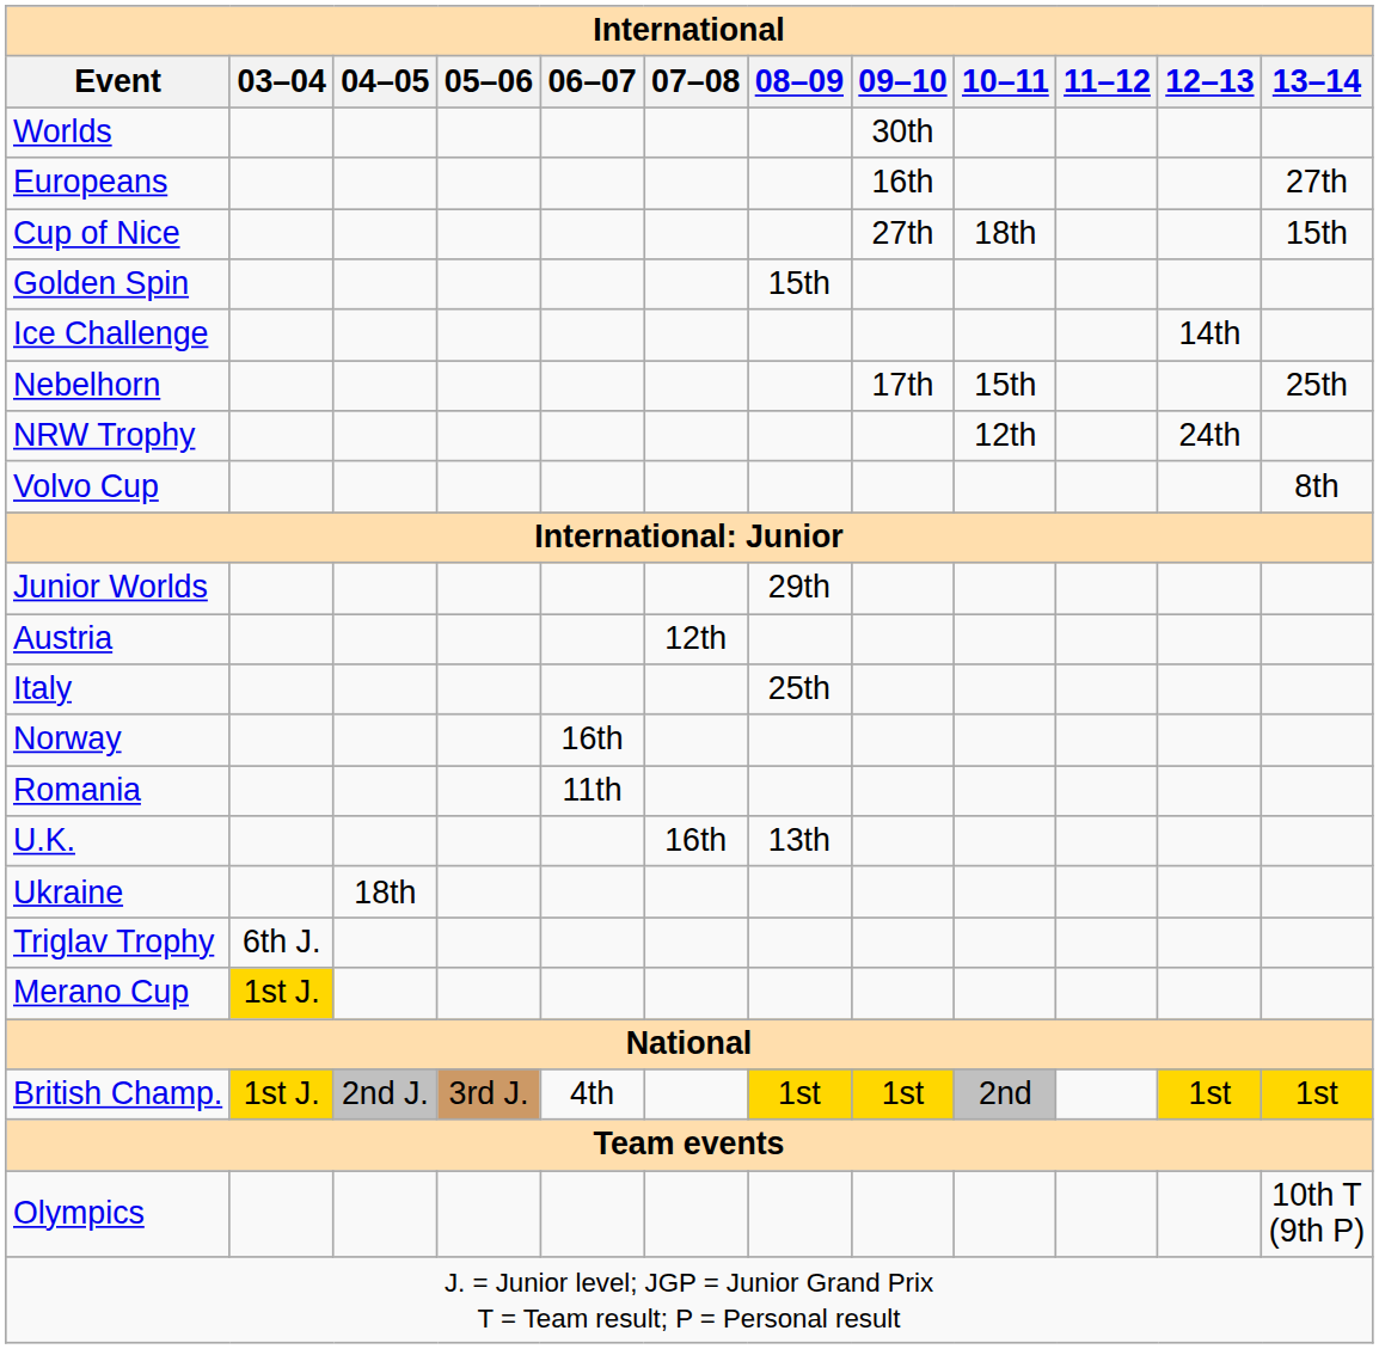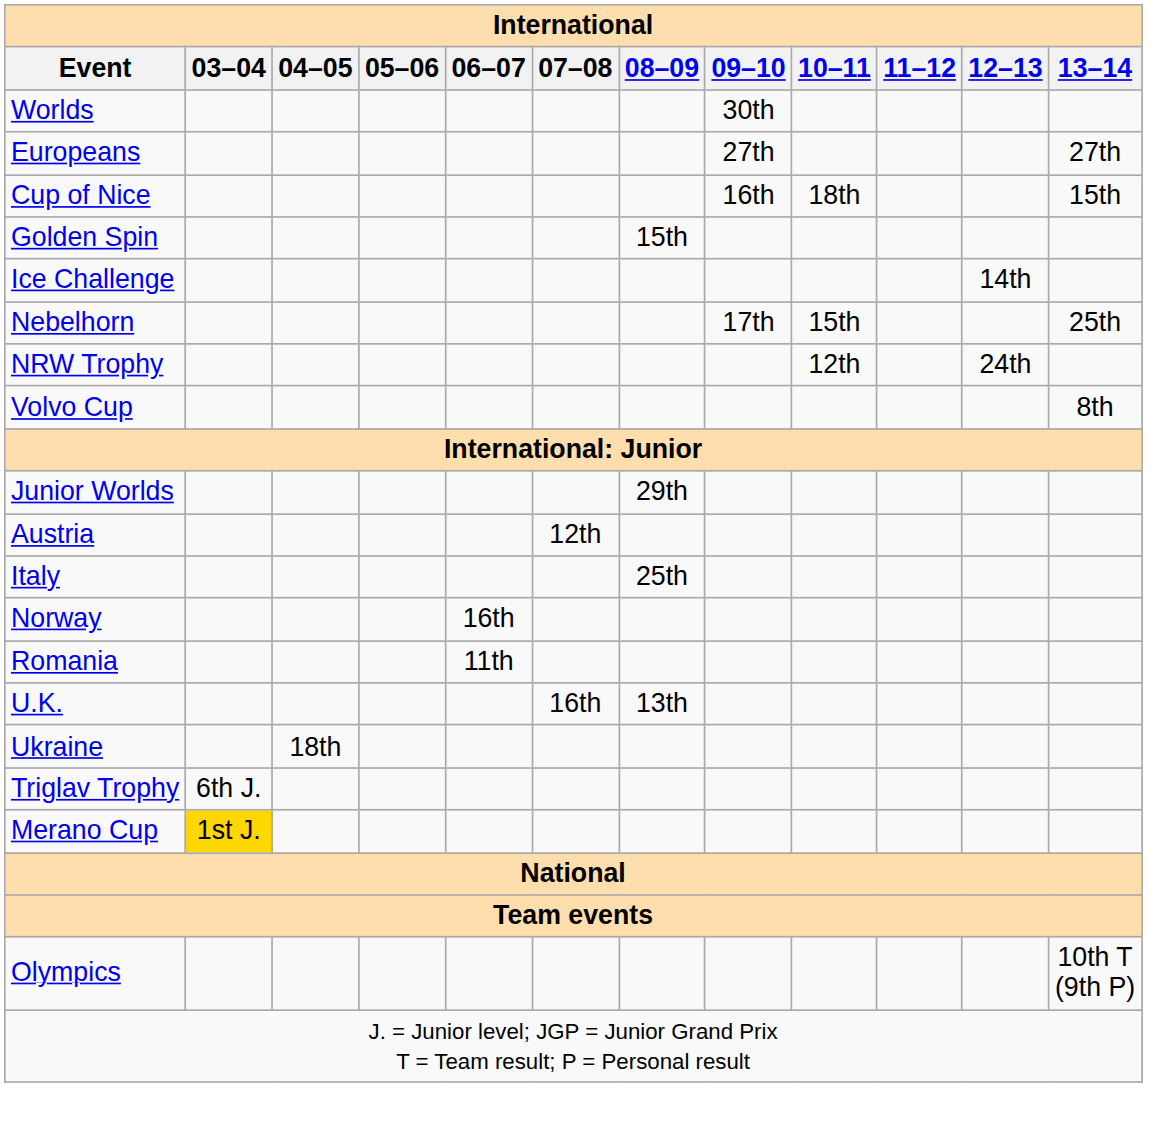 <table class="wikitable" style="text-align:center">
 <tr>
 <th style="background-color: #ffdead; " colspan=12 align=center>International</th>
 </tr>
 <tr>
 <th>Event</th>
 <th>03–04</th>
 <th>04–05</th>
 <th>05–06</th>
 <th>06–07</th>
 <th>07–08</th>
 <th><a href='#'>08–09</a></th>
 <th><a href='#'>09–10</a></th>
 <th><a href='#'>10–11</a></th>
 <th><a href='#'>11–12</a></th>
 <th><a href='#'>12–13</a></th>
 <th><a href='#'>13–14</a></th>
 </tr>
 <tr>
 <td align=left><a href='#'>Worlds</a></td>
 <td></td>
 <td></td>
 <td></td>
 <td></td>
 <td></td>
 <td></td>
 <td>30th</td>
 <td></td>
 <td></td>
 <td></td>
 <td></td>
 </tr>
 <tr>
 <td align=left><a href='#'>Europeans</a></td>
 <td></td>
 <td></td>
 <td></td>
 <td></td>
 <td></td>
 <td></td>
-<td>16th</td>
+<td>27th</td>
 <td></td>
 <td></td>
 <td></td>
 <td>27th</td>
 </tr>
 <tr>
 <td align=left><a href='#'>Cup of Nice</a></td>
 <td></td>
 <td></td>
 <td></td>
 <td></td>
 <td></td>
 <td></td>
-<td>27th</td>
+<td>16th</td>
 <td>18th</td>
 <td></td>
 <td></td>
 <td>15th</td>
 </tr>
 <tr>
 <td align=left><a href='#'>Golden Spin</a></td>
 <td></td>
 <td></td>
 <td></td>
 <td></td>
 <td></td>
 <td>15th</td>
 <td></td>
 <td></td>
 <td></td>
 <td></td>
 <td></td>
 </tr>
 <tr>
 <td align=left><a href='#'>Ice Challenge</a></td>
 <td></td>
 <td></td>
 <td></td>
 <td></td>
 <td></td>
 <td></td>
 <td></td>
 <td></td>
 <td></td>
 <td>14th</td>
 <td></td>
 </tr>
 <tr>
 <td align=left><a href='#'>Nebelhorn</a></td>
 <td></td>
 <td></td>
 <td></td>
 <td></td>
 <td></td>
 <td></td>
 <td>17th</td>
 <td>15th</td>
 <td></td>
 <td></td>
 <td>25th</td>
 </tr>
 <tr>
 <td align=left><a href='#'>NRW Trophy</a></td>
 <td></td>
 <td></td>
 <td></td>
 <td></td>
 <td></td>
 <td></td>
 <td></td>
 <td>12th</td>
 <td></td>
 <td>24th</td>
 <td></td>
 </tr>
 <tr>
 <td align=left><a href='#'>Volvo Cup</a></td>
 <td></td>
 <td></td>
 <td></td>
 <td></td>
 <td></td>
 <td></td>
 <td></td>
 <td></td>
 <td></td>
 <td></td>
 <td>8th</td>
 </tr>
 <tr>
 <th style="background-color: #ffdead; " colspan=12 align=center>International: Junior</th>
 </tr>
 <tr>
 <td align=left><a href='#'>Junior Worlds</a></td>
 <td></td>
 <td></td>
 <td></td>
 <td></td>
 <td></td>
 <td>29th</td>
 <td></td>
 <td></td>
 <td></td>
 <td></td>
 <td></td>
 </tr>
 <tr>
 <td align=left> <a href='#'>Austria</a></td>
 <td></td>
 <td></td>
 <td></td>
 <td></td>
 <td>12th</td>
 <td></td>
 <td></td>
 <td></td>
 <td></td>
 <td></td>
 <td></td>
 </tr>
 <tr>
 <td align=left> <a href='#'>Italy</a></td>
 <td></td>
 <td></td>
 <td></td>
 <td></td>
 <td></td>
 <td>25th</td>
 <td></td>
 <td></td>
 <td></td>
 <td></td>
 <td></td>
 </tr>
 <tr>
 <td align=left> <a href='#'>Norway</a></td>
 <td></td>
 <td></td>
 <td></td>
 <td>16th</td>
 <td></td>
 <td></td>
 <td></td>
 <td></td>
 <td></td>
 <td></td>
 <td></td>
 </tr>
 <tr>
 <td align=left> <a href='#'>Romania</a></td>
 <td></td>
 <td></td>
 <td></td>
 <td>11th</td>
 <td></td>
 <td></td>
 <td></td>
 <td></td>
 <td></td>
 <td></td>
 <td></td>
 </tr>
 <tr>
 <td align=left> <a href='#'>U.K.</a></td>
 <td></td>
 <td></td>
 <td></td>
 <td></td>
 <td>16th</td>
 <td>13th</td>
 <td></td>
 <td></td>
 <td></td>
 <td></td>
 <td></td>
 </tr>
 <tr>
 <td align=left> <a href='#'>Ukraine</a></td>
 <td></td>
 <td>18th</td>
 <td></td>
 <td></td>
 <td></td>
 <td></td>
 <td></td>
 <td></td>
 <td></td>
 <td></td>
 <td></td>
 </tr>
 <tr>
 <td align=left><a href='#'>Triglav Trophy</a></td>
 <td>6th J.</td>
 <td></td>
 <td></td>
 <td></td>
 <td></td>
 <td></td>
 <td></td>
 <td></td>
 <td></td>
 <td></td>
 <td></td>
 </tr>
 <tr>
 <td align=left><a href='#'>Merano Cup</a></td>
 <td bgcolor=gold>1st J.</td>
 <td></td>
 <td></td>
 <td></td>
 <td></td>
 <td></td>
 <td></td>
 <td></td>
 <td></td>
 <td></td>
 <td></td>
 </tr>
 <tr>
 <th style="background-color: #ffdead; " colspan=12 align=center>National</th>
 </tr>
 <tr>
-<td align=left><a href='#'>British Champ.</a></td>
-<td bgcolor=gold>1st J.</td>
-<td bgcolor=silver>2nd J.</td>
-<td bgcolor=cc9966>3rd J.</td>
-<td>4th</td>
-<td></td>
-<td bgcolor=gold>1st</td>
-<td bgcolor=gold>1st</td>
-<td bgcolor=silver>2nd</td>
-<td></td>
-<td bgcolor=gold>1st</td>
-<td bgcolor=gold>1st</td>
-</tr>
-<tr>
 <th style="background-color: #ffdead; " colspan=12 align=center>Team events</th>
 </tr>
 <tr>
 <td align=left><a href='#'>Olympics</a></td>
 <td></td>
 <td></td>
 <td></td>
 <td></td>
 <td></td>
 <td></td>
 <td></td>
 <td></td>
 <td></td>
 <td></td>
 <td>10th T <br>(9th P)</td>
 </tr>
 <tr>
 <td colspan=12 align=center><small> J. = Junior level; JGP = Junior Grand Prix <br> T = Team result; P = Personal result </small></td>
 </tr>
 </table>
